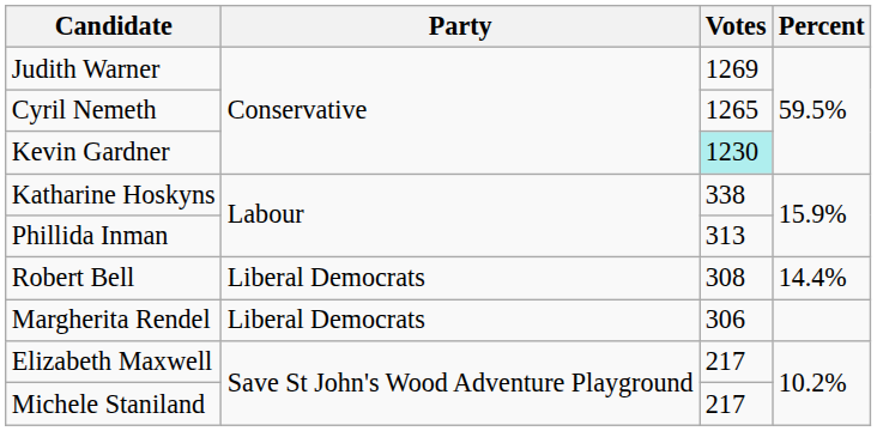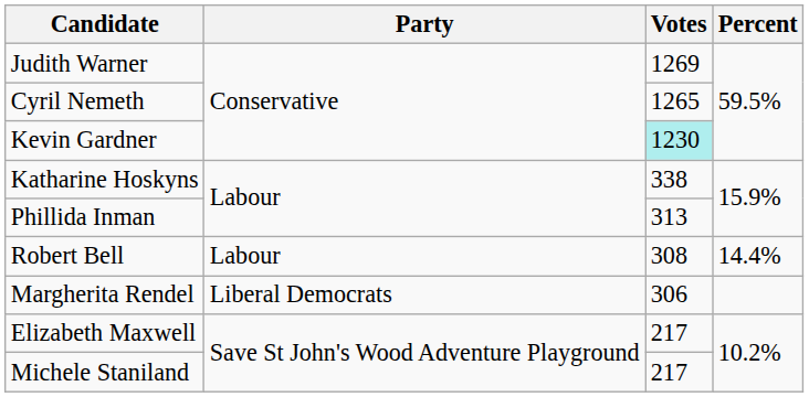 <table class="wikitable">
 <tr>
 <th>Candidate</th>
 <th>Party</th>
 <th>Votes</th>
 <th>Percent</th>
 </tr>
 <tr>
 <td>Judith Warner</td>
 <td rowspan="3">Conservative</td>
 <td>1269</td>
 <td rowspan="3">59.5%</td>
 </tr>
 <tr>
 <td>Cyril Nemeth</td>
 <td>1265</td>
 </tr>
 <tr>
 <td>Kevin Gardner</td>
 <td style="background: paleturquoise;">1230</td>
 </tr>
 <tr>
 <td>Katharine Hoskyns</td>
 <td rowspan="2">Labour</td>
 <td>338</td>
 <td rowspan="2">15.9%</td>
 </tr>
 <tr>
 <td>Phillida Inman</td>
 <td>313</td>
 </tr>
 <tr>
 <td>Robert Bell</td>
-<td>Liberal Democrats</td>
+<td>Labour</td>
 <td>308</td>
 <td>14.4%</td>
 </tr>
 <tr>
 <td>Margherita Rendel</td>
 <td>Liberal Democrats</td>
 <td>306</td>
 <td></td>
 </tr>
 <tr>
 <td>Elizabeth Maxwell</td>
 <td rowspan="2">Save St John's Wood Adventure Playground</td>
 <td>217</td>
 <td rowspan="2">10.2%</td>
 </tr>
 <tr>
 <td>Michele Staniland</td>
 <td>217</td>
 </tr>
 </table>
